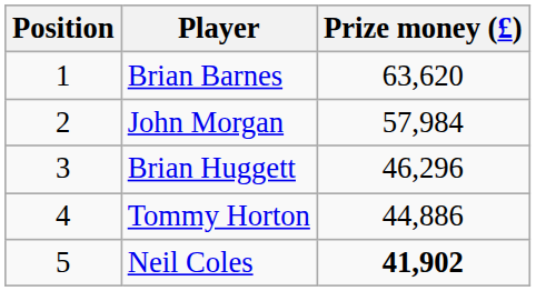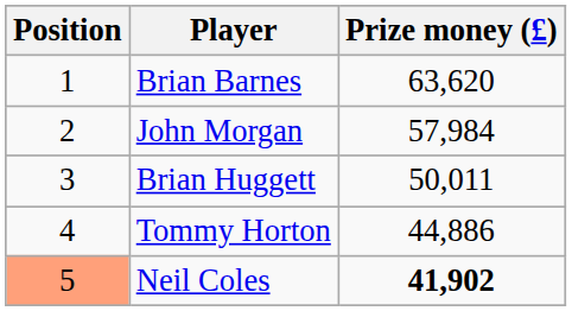 <table class=wikitable>
 <tr>
 <th>Position</th>
 <th>Player</th>
 <th>Prize money (<a href='#'>£</a>)</th>
 </tr>
 <tr>
 <td align=center>1</td>
 <td> <a href='#'>Brian Barnes</a></td>
 <td align=center>63,620</td>
 </tr>
 <tr>
 <td align=center>2</td>
 <td> <a href='#'>John Morgan</a></td>
 <td align=center>57,984</td>
 </tr>
 <tr>
 <td align=center>3</td>
 <td> <a href='#'>Brian Huggett</a></td>
-<td align=center>46,296</td>
+<td align=center>50,011</td>
 </tr>
 <tr>
 <td align=center>4</td>
 <td> <a href='#'>Tommy Horton</a></td>
 <td align=center>44,886</td>
 </tr>
 <tr>
-<td align=center>5</td>
+<td align=center style="background: lightsalmon;">5</td>
 <td> <a href='#'>Neil Coles</a></td>
 <td align=center><strong>41,902</strong></td>
 </tr>
 </table>
